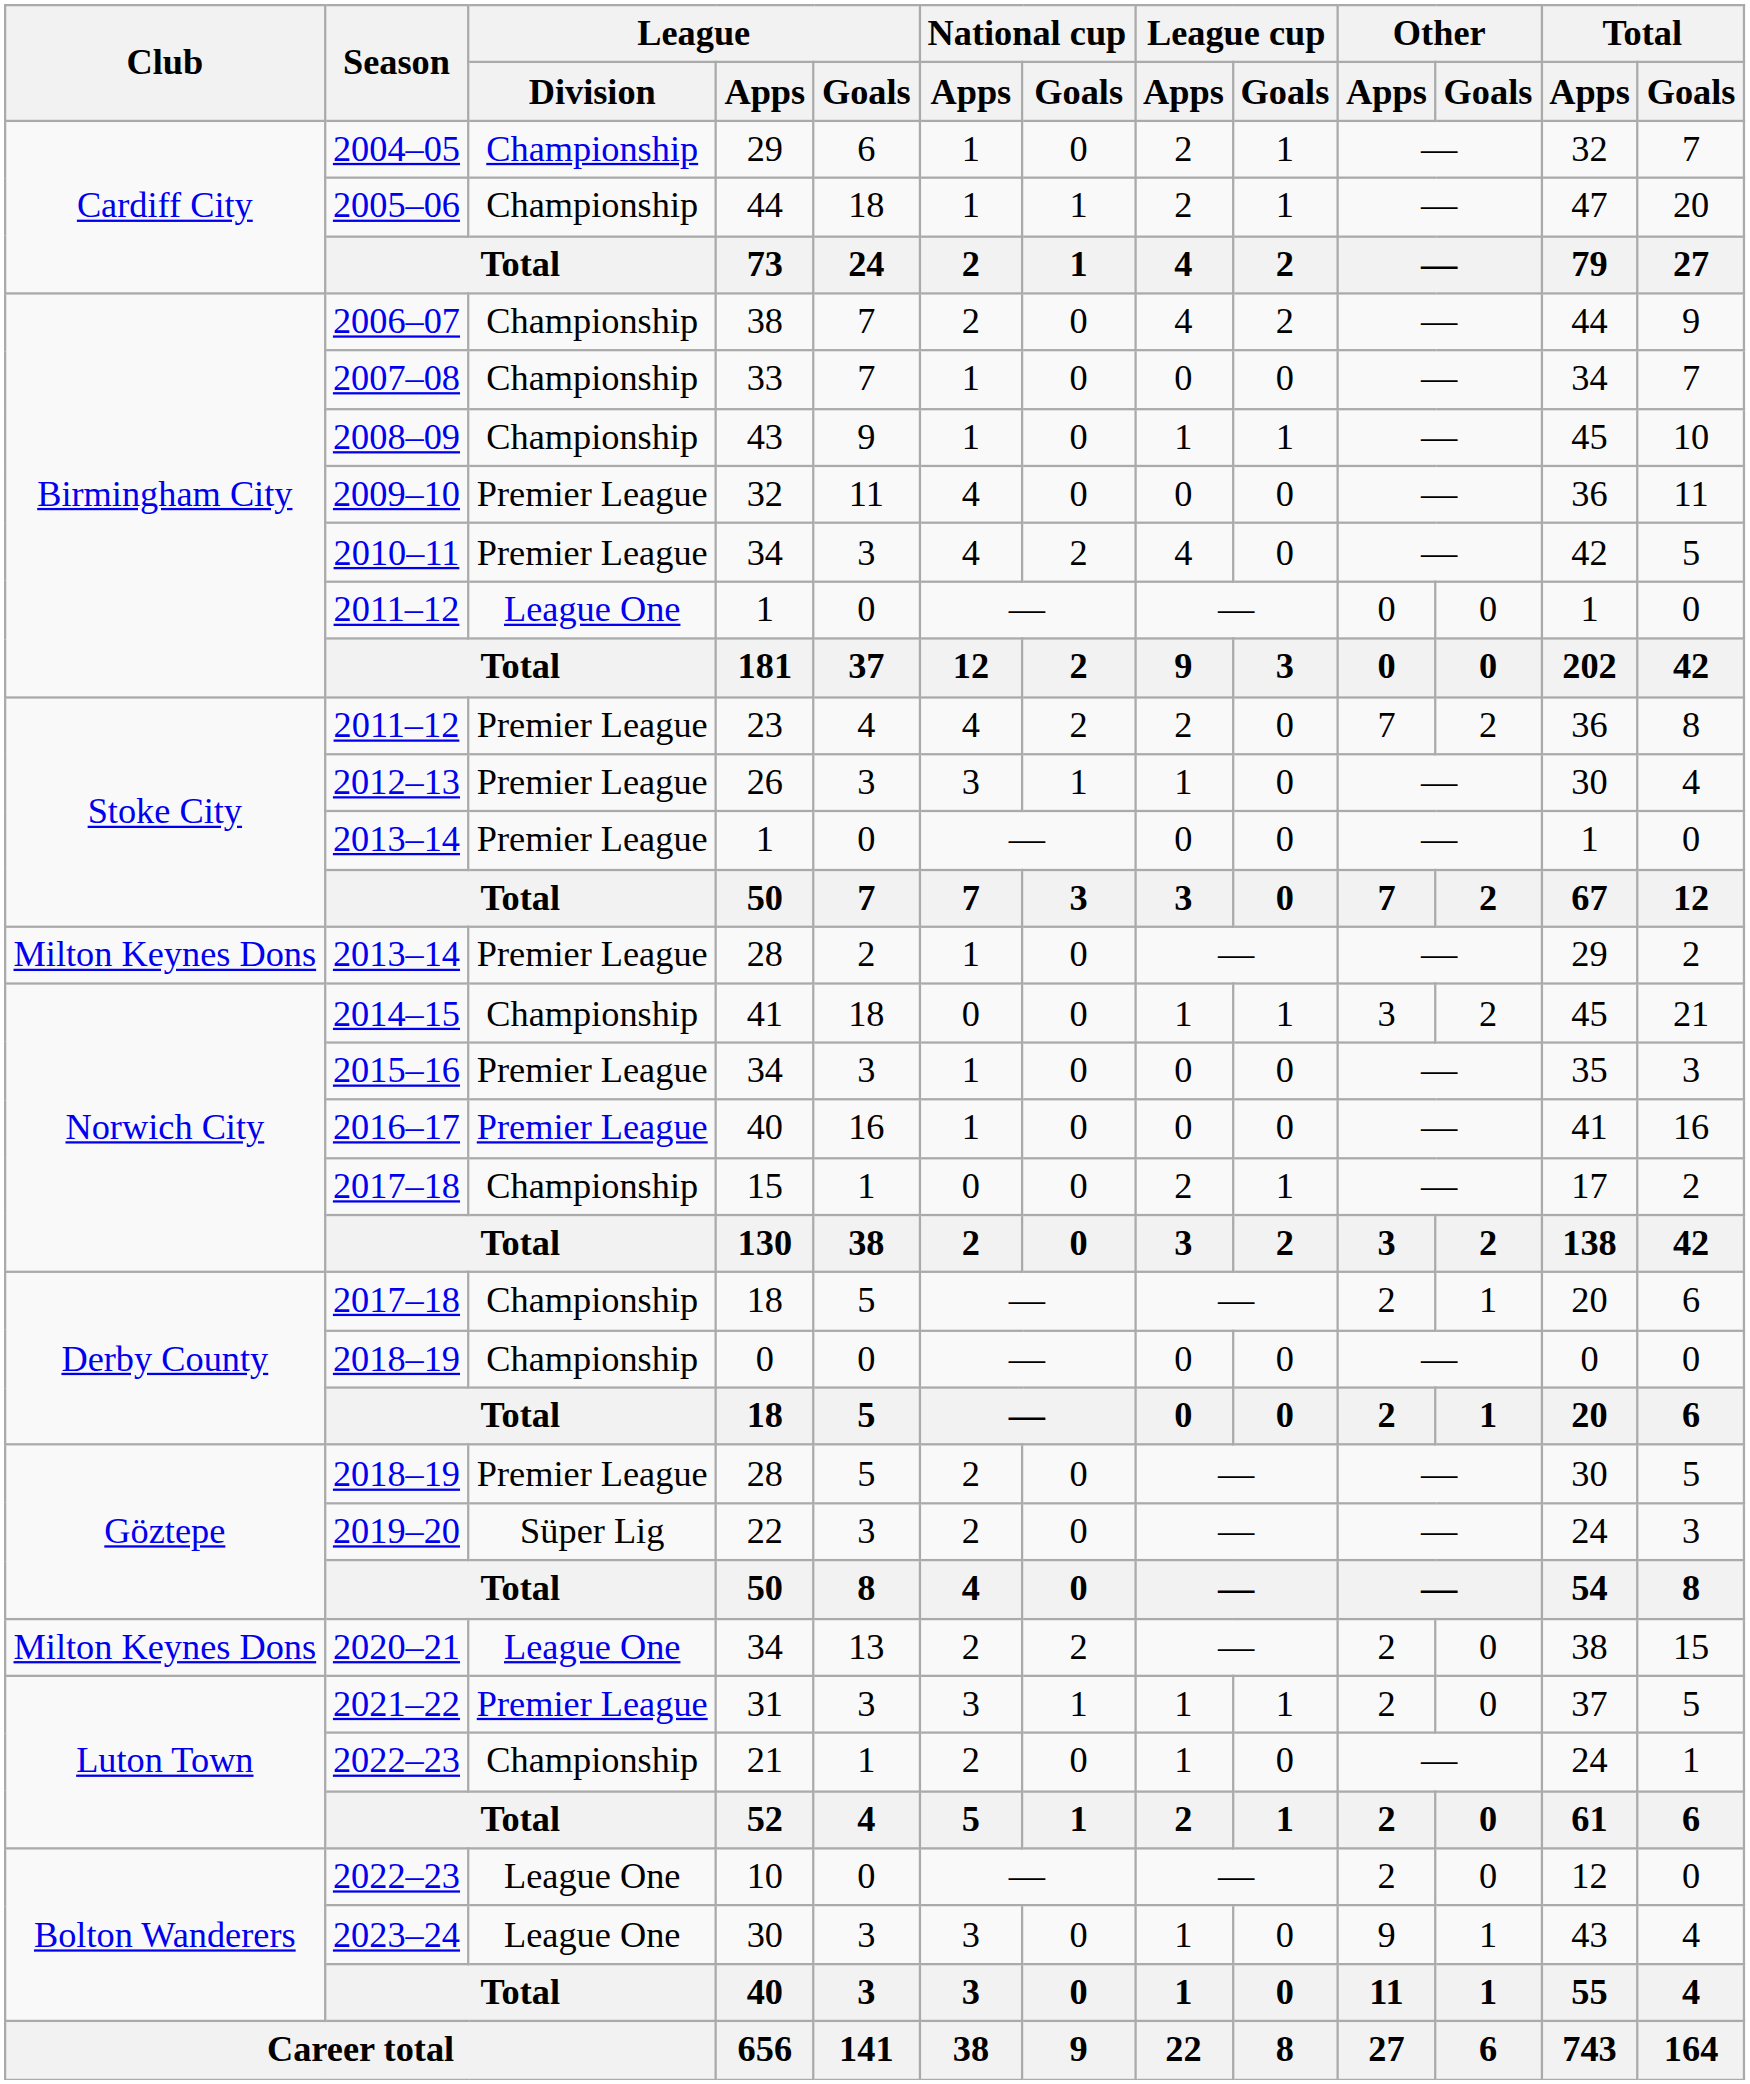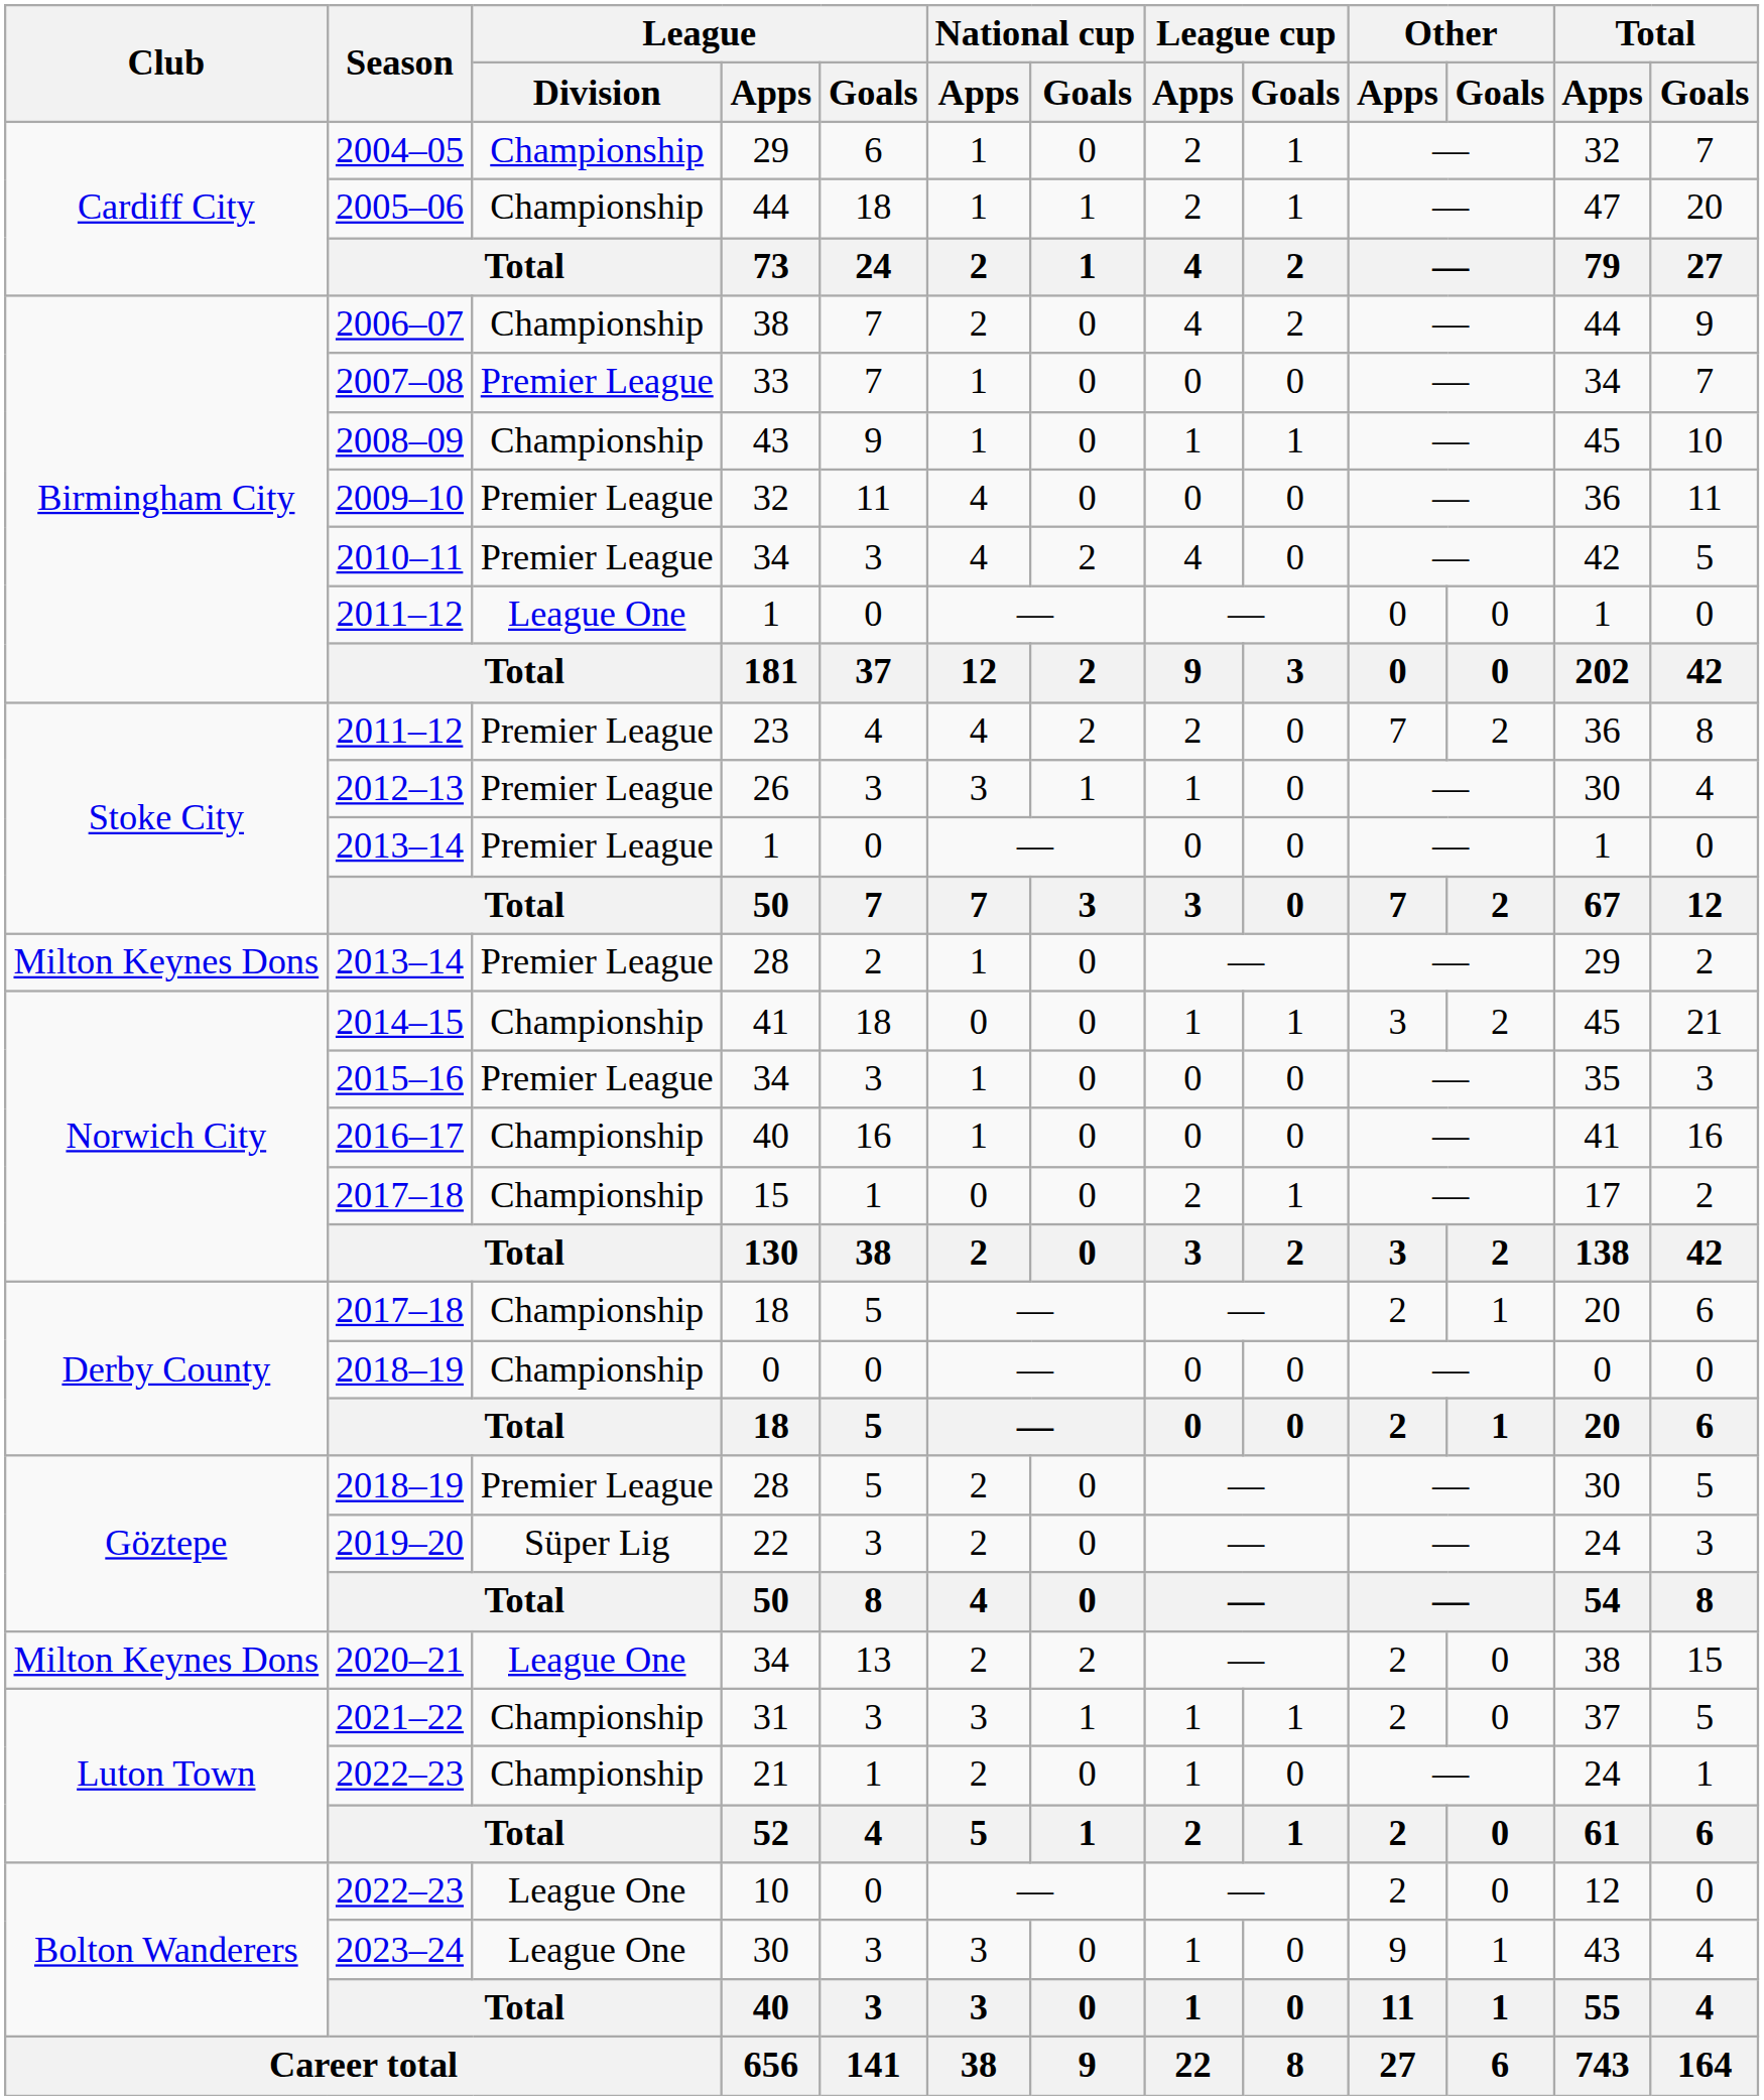 <table class=wikitable style=text-align:center>
 <tr>
 <th rowspan=2>Club</th>
 <th rowspan=2>Season</th>
 <th colspan=3>League</th>
 <th colspan=2>National cup</th>
 <th colspan=2>League cup</th>
 <th colspan=2>Other</th>
 <th colspan=2>Total</th>
 </tr>
 <tr>
 <th>Division</th>
 <th>Apps</th>
 <th>Goals</th>
 <th>Apps</th>
 <th>Goals</th>
 <th>Apps</th>
 <th>Goals</th>
 <th>Apps</th>
 <th>Goals</th>
 <th>Apps</th>
 <th>Goals</th>
 </tr>
 <tr>
 <td rowspan="3"><a href='#'>Cardiff City</a></td>
 <td><a href='#'>2004–05</a></td>
 <td><a href='#'>Championship</a></td>
 <td>29</td>
 <td>6</td>
 <td>1</td>
 <td>0</td>
 <td>2</td>
 <td>1</td>
 <td colspan=2>—</td>
 <td>32</td>
 <td>7</td>
 </tr>
 <tr>
 <td><a href='#'>2005–06</a></td>
 <td>Championship</td>
 <td>44</td>
 <td>18</td>
 <td>1</td>
 <td>1</td>
 <td>2</td>
 <td>1</td>
 <td colspan=2>—</td>
 <td>47</td>
 <td>20</td>
 </tr>
 <tr>
 <th colspan=2>Total</th>
 <th>73</th>
 <th>24</th>
 <th>2</th>
 <th>1</th>
 <th>4</th>
 <th>2</th>
 <th colspan=2>—</th>
 <th>79</th>
 <th>27</th>
 </tr>
 <tr>
 <td rowspan="7"><a href='#'>Birmingham City</a></td>
 <td><a href='#'>2006–07</a></td>
 <td>Championship</td>
 <td>38</td>
 <td>7</td>
 <td>2</td>
 <td>0</td>
 <td>4</td>
 <td>2</td>
 <td colspan=2>—</td>
 <td>44</td>
 <td>9</td>
 </tr>
 <tr>
 <td><a href='#'>2007–08</a></td>
-<td>Championship</td>
+<td><a href='#'>Premier League</a></td>
 <td>33</td>
 <td>7</td>
 <td>1</td>
 <td>0</td>
 <td>0</td>
 <td>0</td>
 <td colspan=2>—</td>
 <td>34</td>
 <td>7</td>
 </tr>
 <tr>
 <td><a href='#'>2008–09</a></td>
 <td>Championship</td>
 <td>43</td>
 <td>9</td>
 <td>1</td>
 <td>0</td>
 <td>1</td>
 <td>1</td>
 <td colspan=2>—</td>
 <td>45</td>
 <td>10</td>
 </tr>
 <tr>
 <td><a href='#'>2009–10</a></td>
 <td>Premier League</td>
 <td>32</td>
 <td>11</td>
 <td>4</td>
 <td>0</td>
 <td>0</td>
 <td>0</td>
 <td colspan=2>—</td>
 <td>36</td>
 <td>11</td>
 </tr>
 <tr>
 <td><a href='#'>2010–11</a></td>
 <td>Premier League</td>
 <td>34</td>
 <td>3</td>
 <td>4</td>
 <td>2</td>
 <td>4</td>
 <td>0</td>
 <td colspan=2>—</td>
 <td>42</td>
 <td>5</td>
 </tr>
 <tr>
 <td><a href='#'>2011–12</a></td>
 <td><a href='#'>League One</a></td>
 <td>1</td>
 <td>0</td>
 <td colspan=2>—</td>
 <td colspan=2>—</td>
 <td>0</td>
 <td>0</td>
 <td>1</td>
 <td>0</td>
 </tr>
 <tr>
 <th colspan=2>Total</th>
 <th>181</th>
 <th>37</th>
 <th>12</th>
 <th>2</th>
 <th>9</th>
 <th>3</th>
 <th>0</th>
 <th>0</th>
 <th>202</th>
 <th>42</th>
 </tr>
 <tr>
 <td rowspan="4"><a href='#'>Stoke City</a></td>
 <td><a href='#'>2011–12</a></td>
 <td>Premier League</td>
 <td>23</td>
 <td>4</td>
 <td>4</td>
 <td>2</td>
 <td>2</td>
 <td>0</td>
 <td>7</td>
 <td>2</td>
 <td>36</td>
 <td>8</td>
 </tr>
 <tr>
 <td><a href='#'>2012–13</a></td>
 <td>Premier League</td>
 <td>26</td>
 <td>3</td>
 <td>3</td>
 <td>1</td>
 <td>1</td>
 <td>0</td>
 <td colspan=2>—</td>
 <td>30</td>
 <td>4</td>
 </tr>
 <tr>
 <td><a href='#'>2013–14</a></td>
 <td>Premier League</td>
 <td>1</td>
 <td>0</td>
 <td colspan=2>—</td>
 <td>0</td>
 <td>0</td>
 <td colspan=2>—</td>
 <td>1</td>
 <td>0</td>
 </tr>
 <tr>
 <th colspan=2>Total</th>
 <th>50</th>
 <th>7</th>
 <th>7</th>
 <th>3</th>
 <th>3</th>
 <th>0</th>
 <th>7</th>
 <th>2</th>
 <th>67</th>
 <th>12</th>
 </tr>
 <tr>
 <td><a href='#'>Milton Keynes Dons</a></td>
 <td><a href='#'>2013–14</a></td>
 <td>Premier League</td>
 <td>28</td>
 <td>2</td>
 <td>1</td>
 <td>0</td>
 <td colspan=2>—</td>
 <td colspan=2>—</td>
 <td>29</td>
 <td>2</td>
 </tr>
 <tr>
 <td rowspan="5"><a href='#'>Norwich City</a></td>
 <td><a href='#'>2014–15</a></td>
 <td>Championship</td>
 <td>41</td>
 <td>18</td>
 <td>0</td>
 <td>0</td>
 <td>1</td>
 <td>1</td>
 <td>3</td>
 <td>2</td>
 <td>45</td>
 <td>21</td>
 </tr>
 <tr>
 <td><a href='#'>2015–16</a></td>
 <td>Premier League</td>
 <td>34</td>
 <td>3</td>
 <td>1</td>
 <td>0</td>
 <td>0</td>
 <td>0</td>
 <td colspan=2>—</td>
 <td>35</td>
 <td>3</td>
 </tr>
 <tr>
 <td><a href='#'>2016–17</a></td>
-<td><a href='#'>Premier League</a></td>
+<td>Championship</td>
 <td>40</td>
 <td>16</td>
 <td>1</td>
 <td>0</td>
 <td>0</td>
 <td>0</td>
 <td colspan=2>—</td>
 <td>41</td>
 <td>16</td>
 </tr>
 <tr>
 <td><a href='#'>2017–18</a></td>
 <td>Championship</td>
 <td>15</td>
 <td>1</td>
 <td>0</td>
 <td>0</td>
 <td>2</td>
 <td>1</td>
 <td colspan=2>—</td>
 <td>17</td>
 <td>2</td>
 </tr>
 <tr>
 <th colspan=2>Total</th>
 <th>130</th>
 <th>38</th>
 <th>2</th>
 <th>0</th>
 <th>3</th>
 <th>2</th>
 <th>3</th>
 <th>2</th>
 <th>138</th>
 <th>42</th>
 </tr>
 <tr>
 <td rowspan="3"><a href='#'>Derby County</a></td>
 <td><a href='#'>2017–18</a></td>
 <td>Championship</td>
 <td>18</td>
 <td>5</td>
 <td colspan=2>—</td>
 <td colspan=2>—</td>
 <td>2</td>
 <td>1</td>
 <td>20</td>
 <td>6</td>
 </tr>
 <tr>
 <td><a href='#'>2018–19</a></td>
 <td>Championship</td>
 <td>0</td>
 <td>0</td>
 <td colspan=2>—</td>
 <td>0</td>
 <td>0</td>
 <td colspan=2>—</td>
 <td>0</td>
 <td>0</td>
 </tr>
 <tr>
 <th colspan=2>Total</th>
 <th>18</th>
 <th>5</th>
 <th colspan=2>—</th>
 <th>0</th>
 <th>0</th>
 <th>2</th>
 <th>1</th>
 <th>20</th>
 <th>6</th>
 </tr>
 <tr>
 <td rowspan="3"><a href='#'>Göztepe</a></td>
 <td><a href='#'>2018–19</a></td>
 <td>Premier League</td>
 <td>28</td>
 <td>5</td>
 <td>2</td>
 <td>0</td>
 <td colspan=2>—</td>
 <td colspan=2>—</td>
 <td>30</td>
 <td>5</td>
 </tr>
 <tr>
 <td><a href='#'>2019–20</a></td>
 <td>Süper Lig</td>
 <td>22</td>
 <td>3</td>
 <td>2</td>
 <td>0</td>
 <td colspan=2>—</td>
 <td colspan=2>—</td>
 <td>24</td>
 <td>3</td>
 </tr>
 <tr>
 <th colspan=2>Total</th>
 <th>50</th>
 <th>8</th>
 <th>4</th>
 <th>0</th>
 <th colspan="2">—</th>
 <th colspan="2">—</th>
 <th>54</th>
 <th>8</th>
 </tr>
 <tr>
 <td><a href='#'>Milton Keynes Dons</a></td>
 <td><a href='#'>2020–21</a></td>
 <td><a href='#'>League One</a></td>
 <td>34</td>
 <td>13</td>
 <td>2</td>
 <td>2</td>
 <td colspan="2">—</td>
 <td>2</td>
 <td>0</td>
 <td>38</td>
 <td>15</td>
 </tr>
 <tr>
 <td rowspan="3"><a href='#'>Luton Town</a></td>
 <td><a href='#'>2021–22</a></td>
-<td><a href='#'>Premier League</a></td>
+<td>Championship</td>
 <td>31</td>
 <td>3</td>
 <td>3</td>
 <td>1</td>
 <td>1</td>
 <td>1</td>
 <td>2</td>
 <td>0</td>
 <td>37</td>
 <td>5</td>
 </tr>
 <tr>
 <td><a href='#'>2022–23</a></td>
 <td>Championship</td>
 <td>21</td>
 <td>1</td>
 <td>2</td>
 <td>0</td>
 <td>1</td>
 <td>0</td>
 <td colspan="2">—</td>
 <td>24</td>
 <td>1</td>
 </tr>
 <tr>
 <th colspan="2">Total</th>
 <th>52</th>
 <th>4</th>
 <th>5</th>
 <th>1</th>
 <th>2</th>
 <th>1</th>
 <th>2</th>
 <th>0</th>
 <th>61</th>
 <th>6</th>
 </tr>
 <tr>
 <td rowspan="3"><a href='#'>Bolton Wanderers</a></td>
 <td><a href='#'>2022–23</a></td>
 <td>League One</td>
 <td>10</td>
 <td>0</td>
 <td colspan="2">—</td>
 <td colspan="2">—</td>
 <td>2</td>
 <td>0</td>
 <td>12</td>
 <td>0</td>
 </tr>
 <tr>
 <td><a href='#'>2023–24</a></td>
 <td>League One</td>
 <td>30</td>
 <td>3</td>
 <td>3</td>
 <td>0</td>
 <td>1</td>
 <td>0</td>
 <td>9</td>
 <td>1</td>
 <td>43</td>
 <td>4</td>
 </tr>
 <tr>
 <th colspan="2">Total</th>
 <th>40</th>
 <th>3</th>
 <th>3</th>
 <th>0</th>
 <th>1</th>
 <th>0</th>
 <th>11</th>
 <th>1</th>
 <th>55</th>
 <th>4</th>
 </tr>
 <tr>
 <th colspan="3">Career total</th>
 <th>656</th>
 <th>141</th>
 <th>38</th>
 <th>9</th>
 <th>22</th>
 <th>8</th>
 <th>27</th>
 <th>6</th>
 <th>743</th>
 <th>164</th>
 </tr>
 </table>
